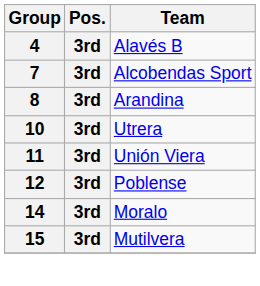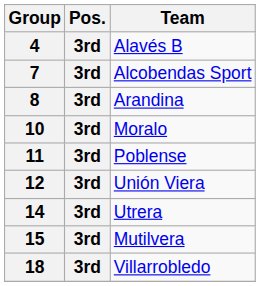 <table class="wikitable">
 <tr>
 <th>Group</th>
 <th>Pos.</th>
 <th>Team</th>
 </tr>
 <tr>
 <th>4</th>
 <th>3rd</th>
 <td><a href='#'>Alavés B</a></td>
 </tr>
 <tr>
 <th>7</th>
 <th>3rd</th>
 <td><a href='#'>Alcobendas Sport</a></td>
 </tr>
 <tr>
 <th>8</th>
 <th>3rd</th>
 <td><a href='#'>Arandina</a></td>
 </tr>
 <tr>
 <th>10</th>
 <th>3rd</th>
-<td><a href='#'>Utrera</a></td>
+<td><a href='#'>Moralo</a></td>
 </tr>
 <tr>
 <th>11</th>
 <th>3rd</th>
-<td><a href='#'>Unión Viera</a></td>
+<td><a href='#'>Poblense</a></td>
 </tr>
 <tr>
 <th>12</th>
 <th>3rd</th>
-<td><a href='#'>Poblense</a></td>
+<td><a href='#'>Unión Viera</a></td>
 </tr>
 <tr>
 <th>14</th>
 <th>3rd</th>
-<td><a href='#'>Moralo</a></td>
+<td><a href='#'>Utrera</a></td>
 </tr>
 <tr>
 <th>15</th>
 <th>3rd</th>
 <td><a href='#'>Mutilvera</a></td>
 </tr>
 <tr>
+<th>18</th>
+<th>3rd</th>
+<td><a href='#'>Villarrobledo</a></td>
+</tr>
+<tr>
 </tr>
 </table>
